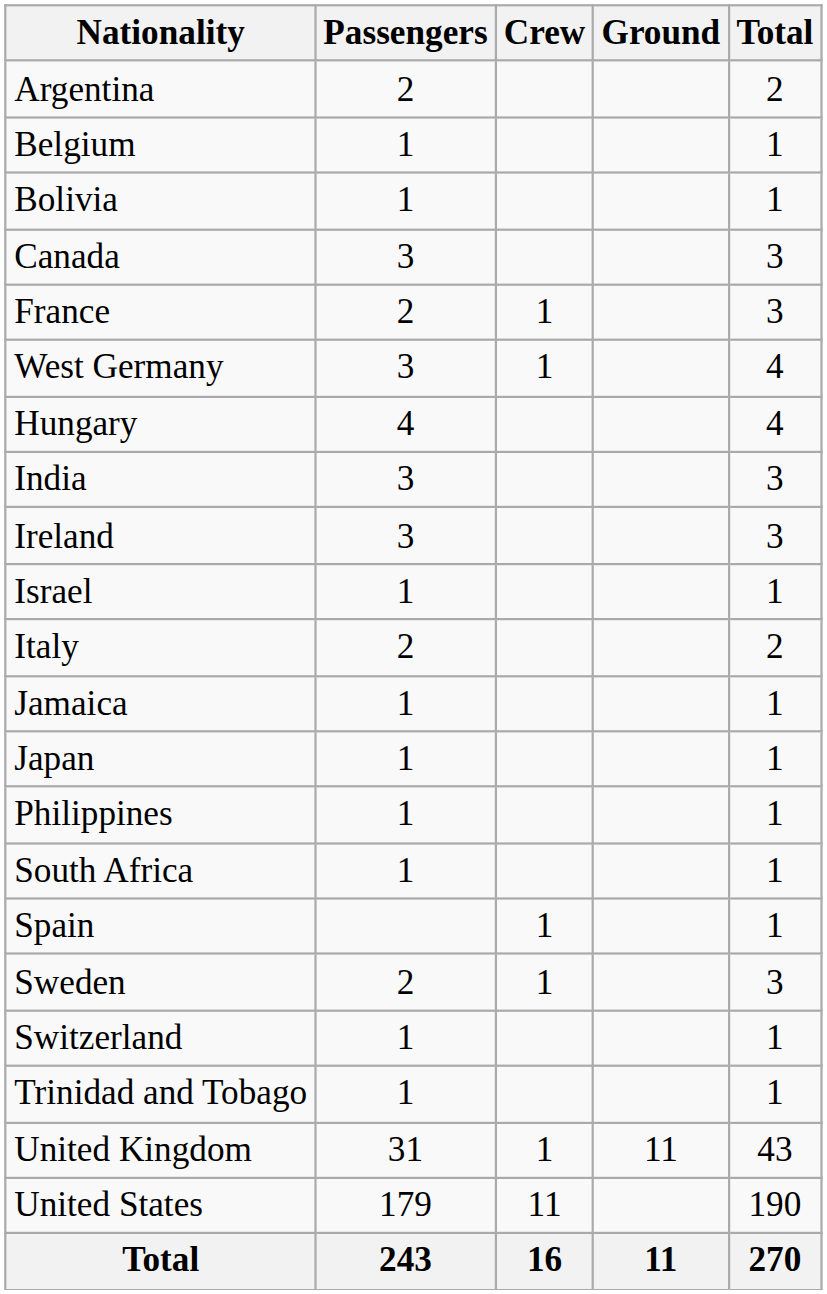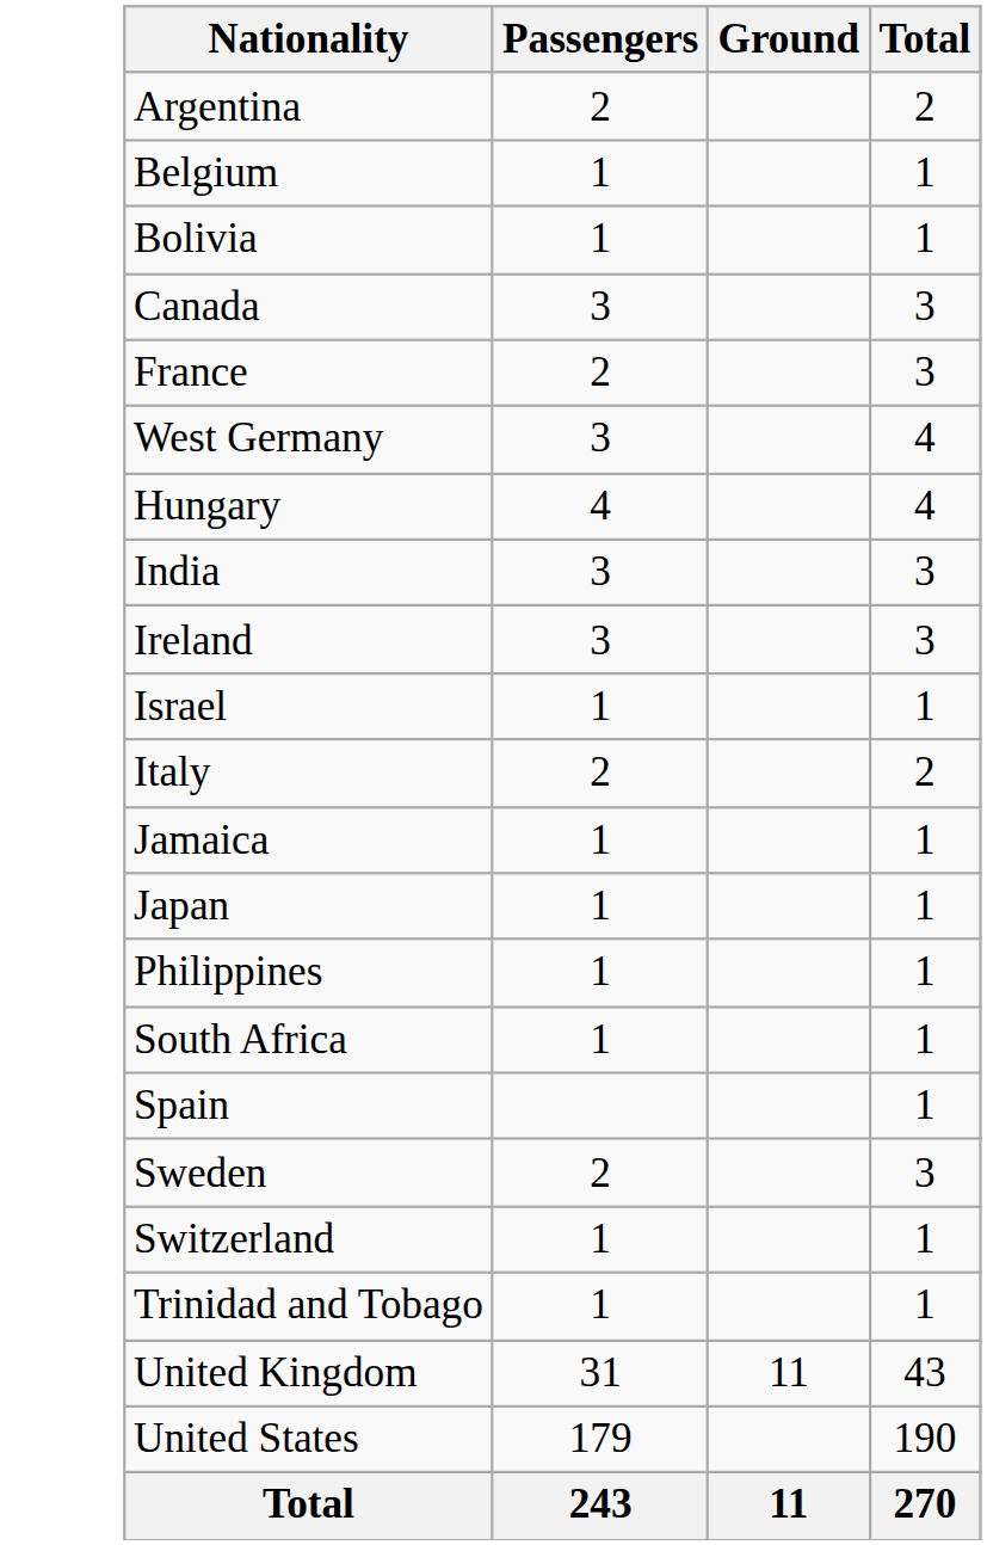 <table class="wikitable sortable non-sortable" style="float:right; margin-left:2em;">
 <tr>
 <th scope="col">Nationality</th>
 <th scope="col">Passengers</th>
-<th scope="col">Crew</th>
 <th scope="col">Ground</th>
 <th scope="col">Total</th>
 </tr>
 <tr>
 <td> Argentina</td>
 <td style="text-align:center;">2</td>
 <td></td>
-<td></td>
 <td style="text-align:center;">2</td>
 </tr>
 <tr>
 <td> Belgium</td>
 <td style="text-align:center;">1</td>
-<td></td>
 <td></td>
 <td style="text-align:center;">1</td>
 </tr>
 <tr>
 <td> Bolivia</td>
 <td style="text-align:center;">1</td>
 <td></td>
-<td></td>
 <td style="text-align:center;">1</td>
 </tr>
 <tr>
 <td> Canada</td>
 <td style="text-align:center;">3</td>
 <td></td>
-<td></td>
 <td style="text-align:center;">3</td>
 </tr>
 <tr>
 <td> France</td>
 <td style="text-align:center;">2</td>
-<td style="text-align:center;">1</td>
 <td></td>
 <td style="text-align:center;">3</td>
 </tr>
 <tr>
 <td> West Germany</td>
 <td style="text-align:center;">3</td>
-<td style="text-align:center;">1</td>
 <td></td>
 <td style="text-align:center;">4</td>
 </tr>
 <tr>
 <td> Hungary</td>
 <td style="text-align:center;">4</td>
 <td></td>
-<td></td>
 <td style="text-align:center;">4</td>
 </tr>
 <tr>
 <td> India</td>
 <td style="text-align:center;">3</td>
-<td></td>
 <td></td>
 <td style="text-align:center;">3</td>
 </tr>
 <tr>
 <td> Ireland</td>
 <td style="text-align:center;">3</td>
 <td></td>
-<td></td>
 <td style="text-align:center;">3</td>
 </tr>
 <tr>
 <td> Israel</td>
 <td style="text-align:center;">1</td>
-<td></td>
 <td></td>
 <td style="text-align:center;">1</td>
 </tr>
 <tr>
 <td> Italy</td>
 <td style="text-align:center;">2</td>
 <td></td>
-<td></td>
 <td style="text-align:center;">2</td>
 </tr>
 <tr>
 <td> Jamaica</td>
 <td style="text-align:center;">1</td>
-<td></td>
 <td></td>
 <td style="text-align:center;">1</td>
 </tr>
 <tr>
 <td> Japan</td>
 <td style="text-align:center;">1</td>
 <td></td>
-<td></td>
 <td style="text-align:center;">1</td>
 </tr>
 <tr>
 <td> Philippines</td>
 <td style="text-align:center;">1</td>
-<td></td>
 <td></td>
 <td style="text-align:center;">1</td>
 </tr>
 <tr>
 <td> South Africa</td>
 <td style="text-align:center;">1</td>
 <td></td>
-<td></td>
 <td style="text-align:center;">1</td>
 </tr>
 <tr>
 <td> Spain</td>
 <td></td>
-<td style="text-align:center;">1</td>
 <td></td>
 <td style="text-align:center;">1</td>
 </tr>
 <tr>
 <td> Sweden</td>
 <td style="text-align:center;">2</td>
-<td style="text-align:center;">1</td>
 <td></td>
 <td style="text-align:center;">3</td>
 </tr>
 <tr>
 <td> Switzerland</td>
 <td style="text-align:center;">1</td>
 <td></td>
-<td></td>
 <td style="text-align:center;">1</td>
 </tr>
 <tr>
 <td> Trinidad and Tobago</td>
 <td style="text-align:center;">1</td>
 <td></td>
-<td></td>
 <td style="text-align:center;">1</td>
 </tr>
 <tr>
 <td> United Kingdom</td>
 <td style="text-align:center;">31</td>
-<td style="text-align:center;">1</td>
 <td style="text-align:center;">11</td>
 <td style="text-align:center;">43</td>
 </tr>
 <tr>
 <td> United States</td>
 <td style="text-align:center;">179</td>
-<td style="text-align:center;">11</td>
 <td></td>
 <td style="text-align:center;">190</td>
 </tr>
 <tr>
 <th><strong>Total</strong></th>
 <th style="text-align:center;"><strong>243</strong></th>
-<th style="text-align:center;"><strong>16</strong></th>
 <th style="text-align:center;"><strong>11</strong></th>
 <th style="text-align:center;"><strong>270</strong></th>
 </tr>
 </table>
